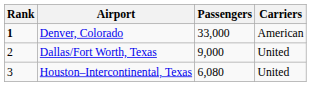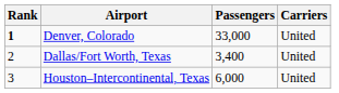 <table class="wikitable sortable" style="font-size:95%">
 <tr>
 <th>Rank</th>
 <th>Airport</th>
 <th>Passengers</th>
 <th>Carriers</th>
 </tr>
 <tr>
 <td><strong>1</strong></td>
 <td><a href='#'>Denver, Colorado</a></td>
 <td>33,000</td>
-<td>American</td>
+<td>United</td>
 </tr>
 <tr>
 <td>2</td>
 <td><a href='#'>Dallas/Fort Worth, Texas</a></td>
-<td>9,000</td>
+<td>3,400</td>
 <td>United</td>
 </tr>
 <tr>
 <td>3</td>
 <td><a href='#'>Houston–Intercontinental, Texas</a></td>
-<td>6,080</td>
+<td>6,000</td>
 <td>United</td>
 </tr>
 </table>
